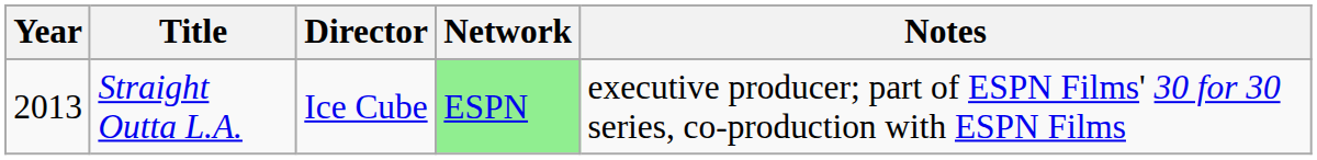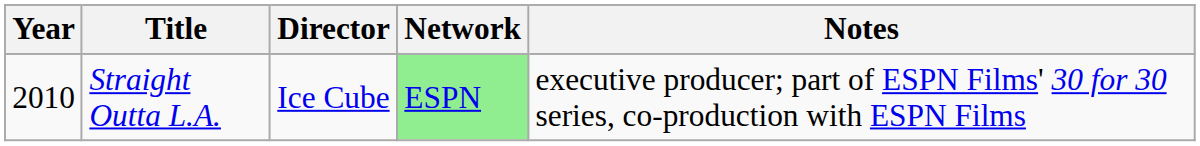 <table class="wikitable sortable">
 <tr>
 <th>Year</th>
 <th>Title</th>
 <th>Director</th>
 <th>Network</th>
 <th>Notes</th>
 </tr>
 <tr>
-<td>2013</td>
+<td>2010</td>
 <td><em><a href='#'>Straight Outta L.A.</a></em></td>
 <td><a href='#'>Ice Cube</a></td>
 <td style="background: lightgreen;"><a href='#'>ESPN</a></td>
 <td>executive producer; part of <a href='#'>ESPN Films</a>' <em><a href='#'>30 for 30</a></em> series, co-production with <a href='#'>ESPN Films</a></td>
 </tr>
 </table>
